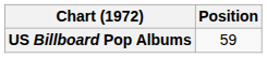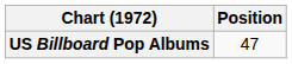 <table class="wikitable sortable plainrowheaders" style="text-align:center;">
 <tr>
 <th scope="col">Chart (1972)</th>
 <th scope="col">Position</th>
 </tr>
 <tr>
 <th scope="row">US <em>Billboard</em> Pop Albums</th>
-<td>59</td>
+<td>47</td>
 </tr>
 </table>
